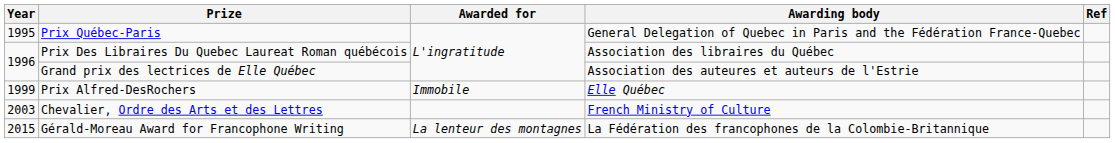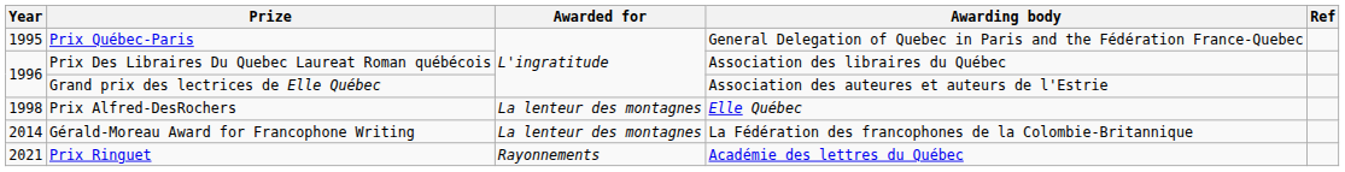 <table class="wikitable sortable">
 <tr>
 <th>Year</th>
 <th>Prize</th>
 <th>Awarded for</th>
 <th>Awarding body</th>
 <th class="unsortable">Ref</th>
 </tr>
 <tr>
 <td>1995</td>
 <td><a href='#'>Prix Québec-Paris</a></td>
 <td rowspan="3"><em>L'ingratitude</em></td>
 <td>General Delegation of Quebec in Paris and the Fédération France-Quebec</td>
 <td></td>
 </tr>
 <tr>
 <td rowspan="2">1996</td>
 <td>Prix Des Libraires Du Quebec Laureat Roman québécois</td>
 <td>Association des libraires du Québec</td>
 <td></td>
 </tr>
 <tr>
 <td>Grand prix des lectrices de <em>Elle Québec</em></td>
 <td>Association des auteures et auteurs de l'Estrie</td>
 <td></td>
 </tr>
 <tr>
-<td>1999</td>
+<td>1998</td>
 <td>Prix Alfred-DesRochers</td>
-<td><em>Immobile</em></td>
+<td><em>La lenteur des montagnes</em></td>
 <td><em><a href='#'>Elle</a> Québec</em></td>
 <td></td>
 </tr>
 <tr>
-<td>2003</td>
-<td>Chevalier, <a href='#'>Ordre des Arts et des Lettres</a></td>
-<td></td>
-<td><a href='#'>French Ministry of Culture</a></td>
-<td></td>
-</tr>
-<tr>
-<td>2015</td>
+<td>2014</td>
 <td>Gérald-Moreau Award for Francophone Writing</td>
 <td><em>La lenteur des montagnes</em></td>
 <td>La Fédération des francophones de la Colombie-Britannique</td>
 <td></td>
 </tr>
+<tr>
+<td>2021</td>
+<td><a href='#'>Prix Ringuet</a></td>
+<td><em>Rayonnements</em></td>
+<td><a href='#'>Académie des lettres du Québec</a></td>
+<td></td>
+</tr>
 </table>
